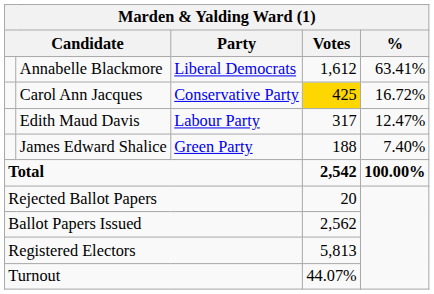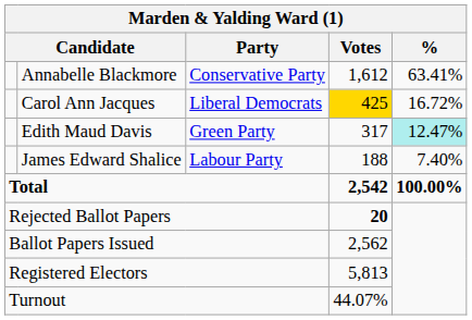 <table class="wikitable" border="1" style="text-align:right; font-size:100%">
 <tr>
 <th align=center colspan=5>Marden & Yalding Ward (1)</th>
 </tr>
 <tr>
 <th align=left colspan=2>Candidate</th>
 <th align=left>Party</th>
 <th align=center>Votes</th>
 <th align=center>%</th>
 </tr>
 <tr>
 <td bgcolor=> </td>
 <td align=left>Annabelle Blackmore</td>
-<td align=left><a href='#'>Liberal Democrats</a></td>
+<td align=left><a href='#'>Conservative Party</a></td>
 <td>1,612</td>
 <td>63.41%</td>
 </tr>
 <tr>
 <td bgcolor=> </td>
 <td align=left>Carol Ann Jacques</td>
-<td align=left><a href='#'>Conservative Party</a></td>
+<td align=left><a href='#'>Liberal Democrats</a></td>
 <td style="background: gold;">425</td>
 <td>16.72%</td>
 </tr>
 <tr>
 <td bgcolor=> </td>
 <td align=left>Edith Maud Davis</td>
-<td align=left><a href='#'>Labour Party</a></td>
+<td align=left><a href='#'>Green Party</a></td>
 <td>317</td>
-<td>12.47%</td>
+<td style="background: paleturquoise;">12.47%</td>
 </tr>
 <tr>
 <td bgcolor=> </td>
 <td align=left>James Edward Shalice</td>
-<td align=left><a href='#'>Green Party</a></td>
+<td align=left><a href='#'>Labour Party</a></td>
 <td>188</td>
 <td>7.40%</td>
 </tr>
 <tr>
 <td align=left colspan=3><strong>Total</strong></td>
 <td><strong>2,542</strong></td>
 <td><strong>100.00%</strong></td>
 </tr>
 <tr>
 <td align=left colspan=3>Rejected Ballot Papers</td>
-<td>20</td>
+<td><strong>20</strong></td>
 <td rowspan=4></td>
 </tr>
 <tr>
 <td align=left colspan=3>Ballot Papers Issued</td>
 <td>2,562</td>
 </tr>
 <tr>
 <td align=left colspan=3>Registered Electors</td>
 <td>5,813</td>
 </tr>
 <tr>
 <td align=left colspan=3>Turnout</td>
 <td>44.07%</td>
 </tr>
 </table>
